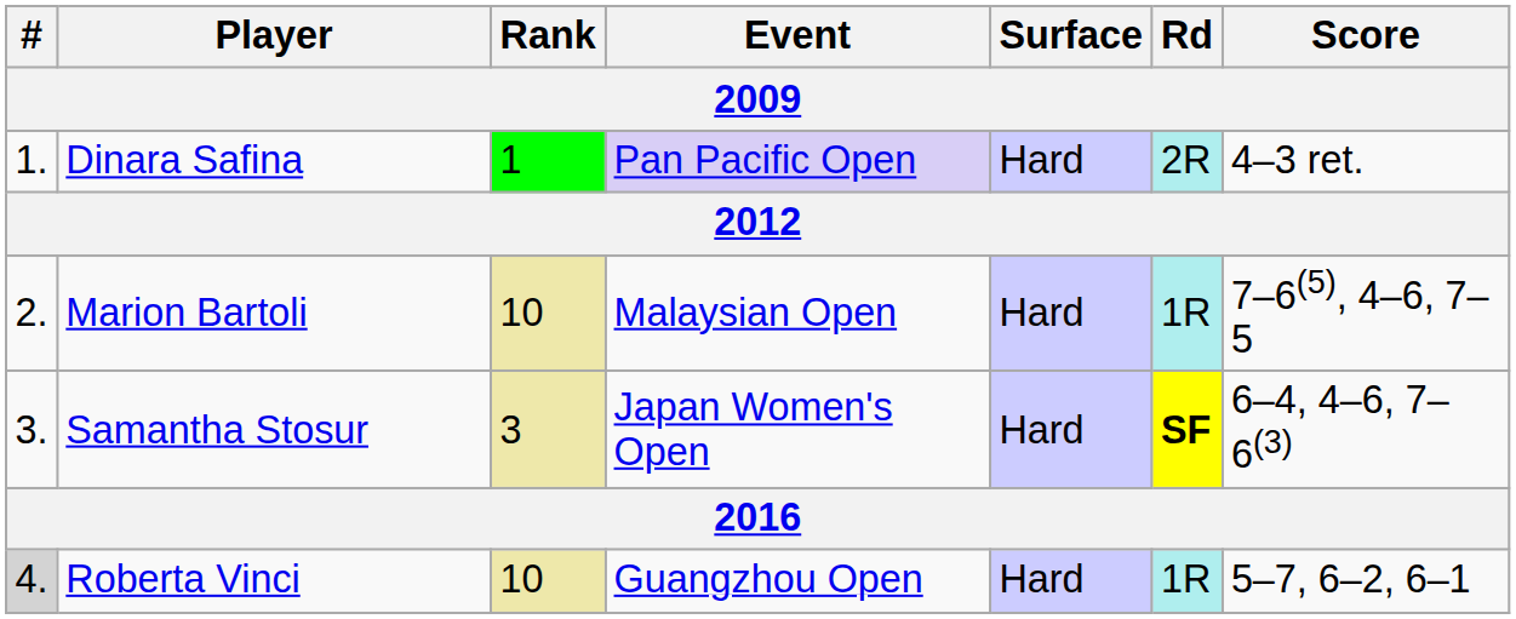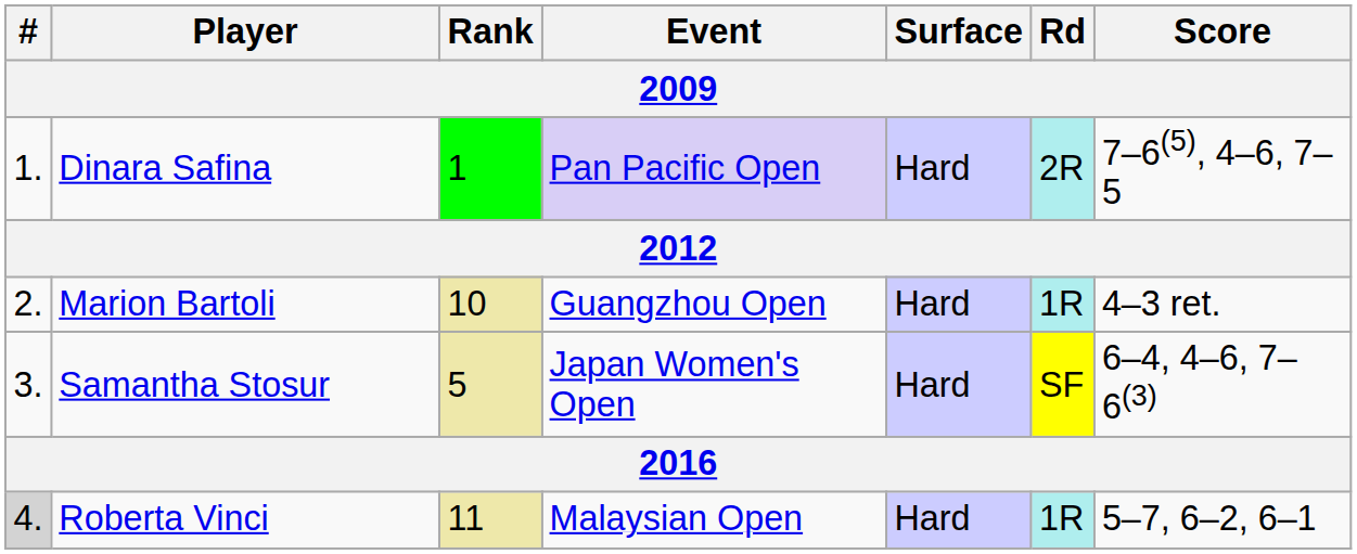 <table class="wikitable sortable">
 <tr>
 <th>#</th>
 <th width=170>Player</th>
 <th>Rank</th>
 <th width=150>Event</th>
 <th>Surface</th>
 <th>Rd</th>
 <th width=110>Score</th>
 </tr>
 <tr>
 <th colspan=7><a href='#'>2009</a></th>
 </tr>
 <tr>
 <td>1.</td>
 <td> <a href='#'>Dinara Safina</a></td>
 <td bgcolor=lime>1</td>
 <td bgcolor=d8cef6><a href='#'>Pan Pacific Open</a></td>
 <td bgcolor=CCCCFF>Hard</td>
 <td bgcolor=afeeee>2R</td>
-<td>4–3 ret.</td>
+<td>7–6<sup>(5)</sup>, 4–6, 7–5</td>
 </tr>
 <tr>
 <th colspan=7><a href='#'>2012</a></th>
 </tr>
 <tr>
 <td>2.</td>
 <td> <a href='#'>Marion Bartoli</a></td>
 <td bgcolor=EEE8AA>10</td>
-<td><a href='#'>Malaysian Open</a></td>
+<td><a href='#'>Guangzhou Open</a></td>
 <td bgcolor=ccccff>Hard</td>
 <td bgcolor=afeeee>1R</td>
-<td>7–6<sup>(5)</sup>, 4–6, 7–5</td>
+<td>4–3 ret.</td>
 </tr>
 <tr>
 <td>3.</td>
 <td> <a href='#'>Samantha Stosur</a></td>
-<td bgcolor=EEE8AA>3</td>
+<td bgcolor=EEE8AA>5</td>
 <td><a href='#'>Japan Women's Open</a></td>
 <td bgcolor=ccccff>Hard</td>
-<td bgcolor=yellow><strong>SF</strong></td>
+<td bgcolor=yellow>SF</td>
 <td>6–4, 4–6, 7–6<sup>(3)</sup></td>
 </tr>
 <tr>
 <th colspan=7><a href='#'>2016</a></th>
 </tr>
 <tr>
 <td style="background: lightgrey;">4.</td>
 <td> <a href='#'>Roberta Vinci</a></td>
-<td bgcolor=EEE8AA>10</td>
-<td><a href='#'>Guangzhou Open</a></td>
+<td bgcolor=EEE8AA>11</td>
+<td><a href='#'>Malaysian Open</a></td>
 <td bgcolor=ccccff>Hard</td>
 <td bgcolor=afeeee>1R</td>
 <td>5–7, 6–2, 6–1</td>
 </tr>
 </table>
